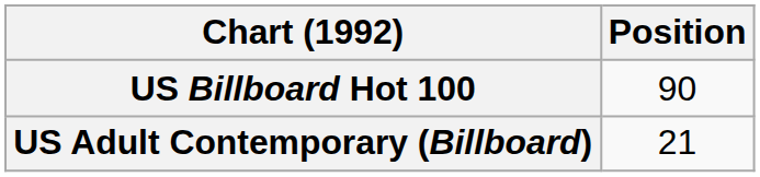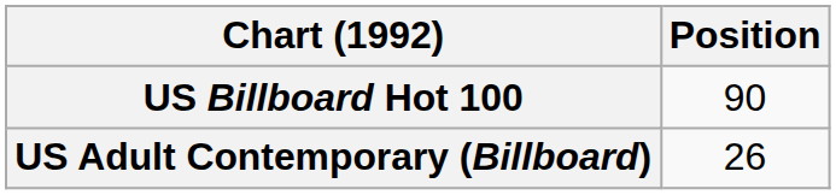 <table class="wikitable sortable plainrowheaders" style="text-align:center">
 <tr>
 <th>Chart (1992)</th>
 <th>Position</th>
 </tr>
 <tr>
 <th scope="row">US <em>Billboard</em> Hot 100</th>
 <td>90</td>
 </tr>
 <tr>
 <th scope="row">US Adult Contemporary (<em>Billboard</em>)</th>
-<td>21</td>
+<td>26</td>
 </tr>
 </table>
